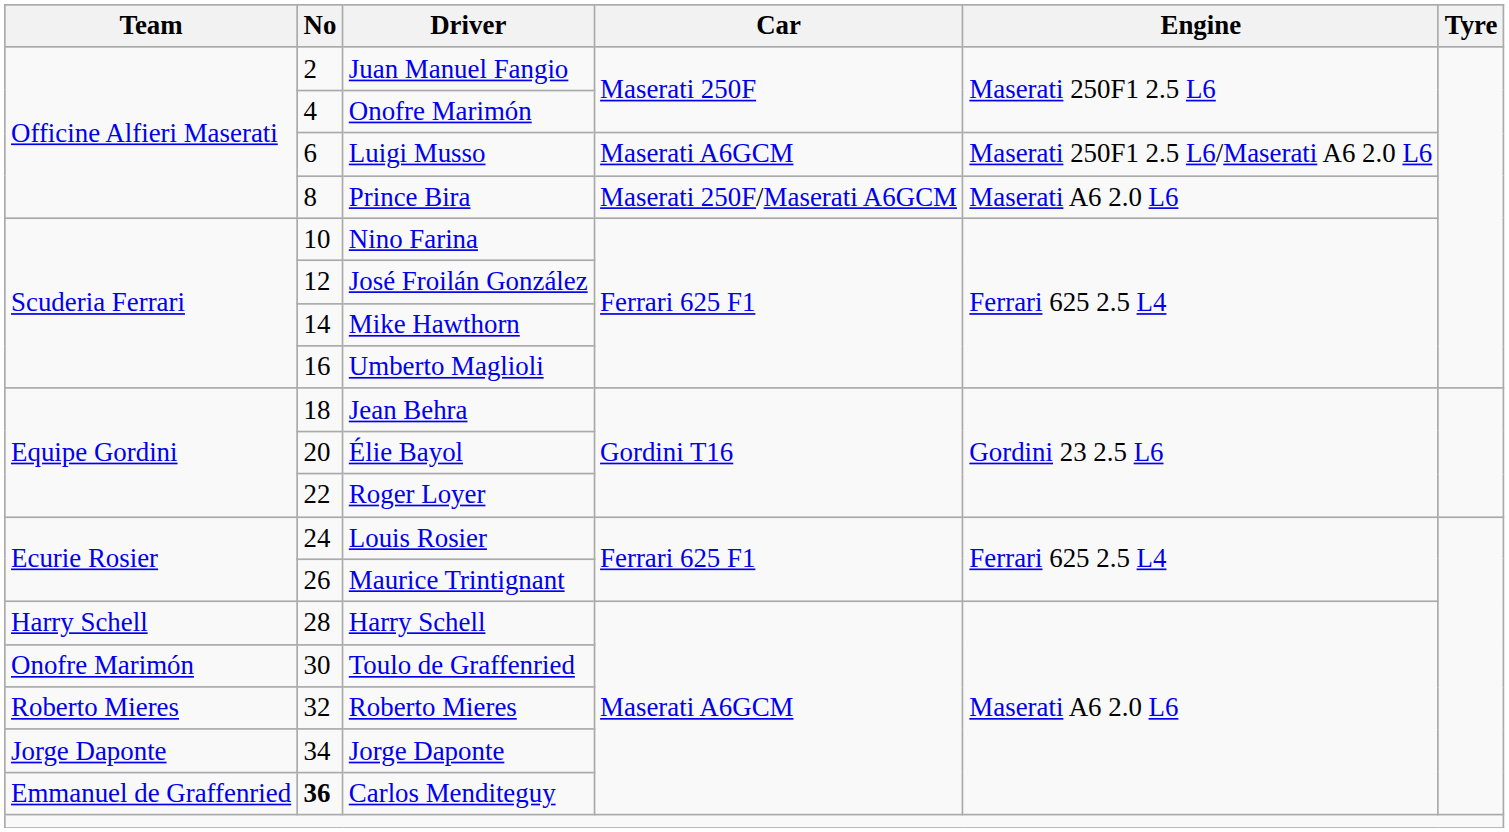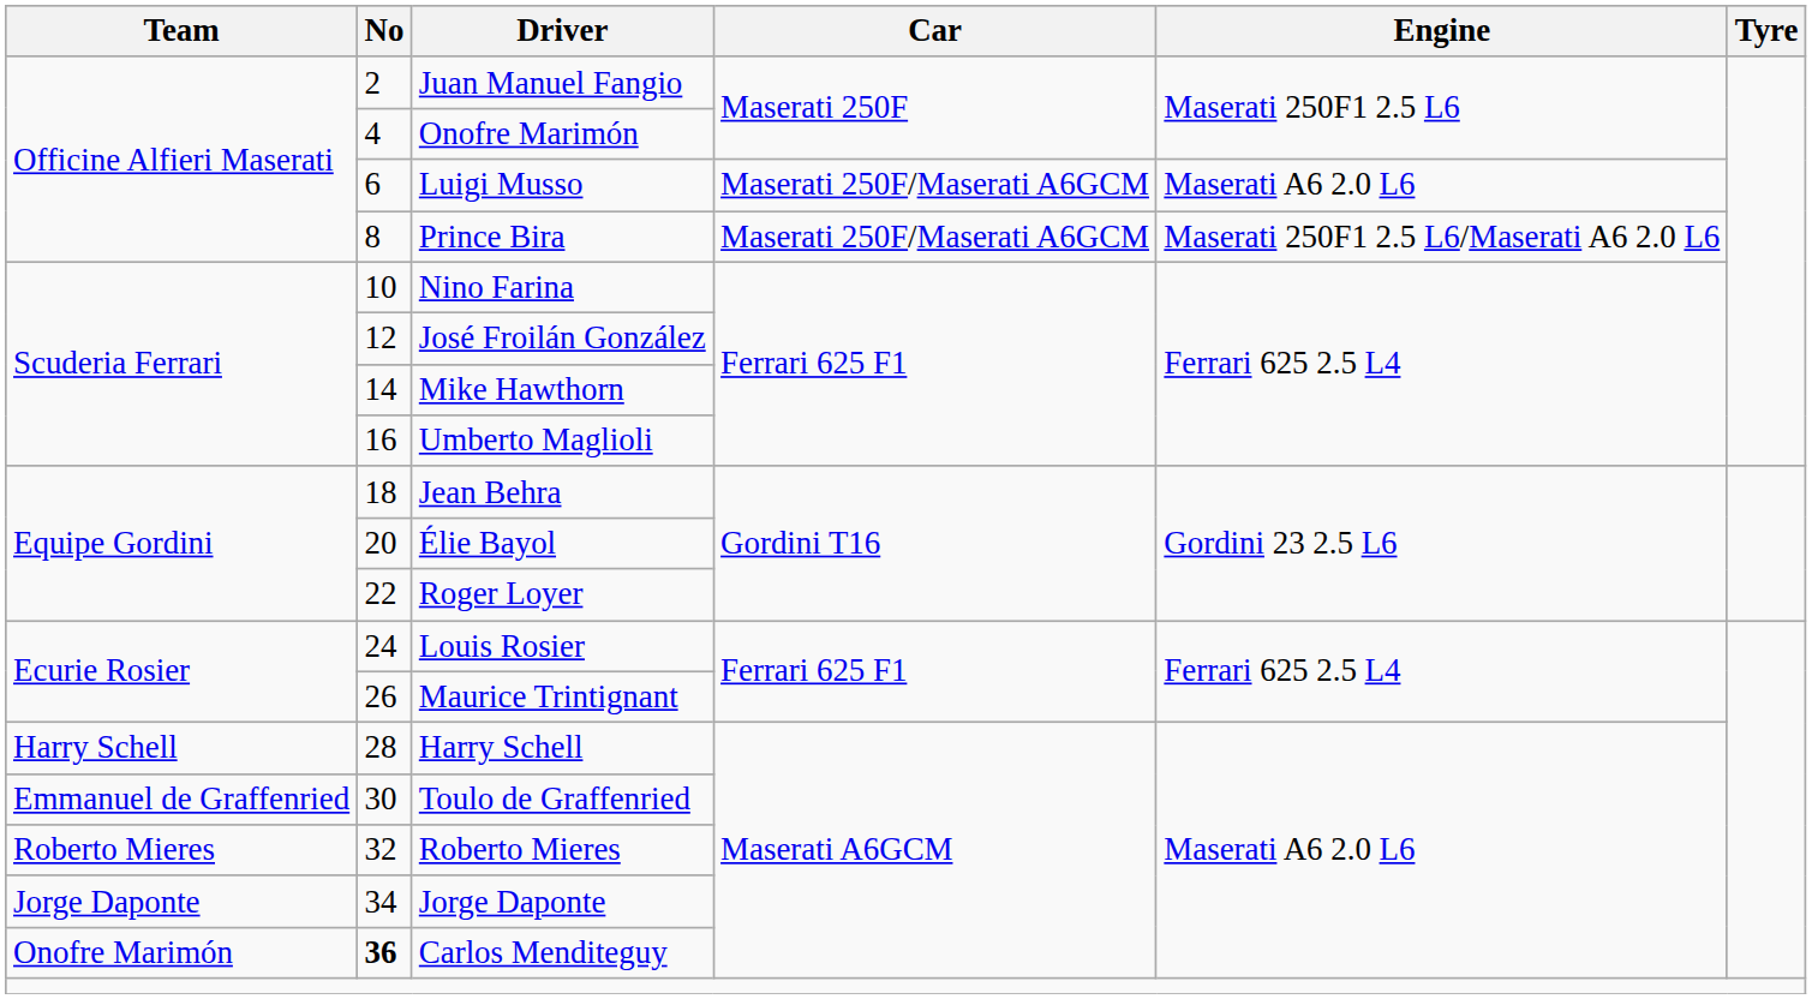 <table class="wikitable">
 <tr>
 <th>Team</th>
 <th>No</th>
 <th>Driver</th>
 <th>Car</th>
 <th>Engine</th>
 <th>Tyre</th>
 </tr>
 <tr>
 <td rowspan="4"> <a href='#'>Officine Alfieri Maserati</a></td>
 <td>2</td>
 <td> <a href='#'>Juan Manuel Fangio</a></td>
 <td rowspan="2"><a href='#'>Maserati 250F</a></td>
 <td rowspan="2"><a href='#'>Maserati</a> 250F1 2.5 <a href='#'>L6</a></td>
 <td rowspan="8"></td>
 </tr>
 <tr>
 <td>4</td>
 <td> <a href='#'>Onofre Marimón</a></td>
 </tr>
 <tr>
 <td>6</td>
 <td> <a href='#'>Luigi Musso</a></td>
-<td><a href='#'>Maserati A6GCM</a></td>
-<td><a href='#'>Maserati</a> 250F1 2.5 <a href='#'>L6</a>/<a href='#'>Maserati</a> A6 2.0 <a href='#'>L6</a></td>
+<td><a href='#'>Maserati 250F</a>/<a href='#'>Maserati A6GCM</a></td>
+<td><a href='#'>Maserati</a> A6 2.0 <a href='#'>L6</a></td>
 </tr>
 <tr>
 <td>8</td>
 <td> <a href='#'>Prince Bira</a></td>
 <td><a href='#'>Maserati 250F</a>/<a href='#'>Maserati A6GCM</a></td>
-<td><a href='#'>Maserati</a> A6 2.0 <a href='#'>L6</a></td>
+<td><a href='#'>Maserati</a> 250F1 2.5 <a href='#'>L6</a>/<a href='#'>Maserati</a> A6 2.0 <a href='#'>L6</a></td>
 </tr>
 <tr>
 <td rowspan="4"> <a href='#'>Scuderia Ferrari</a></td>
 <td>10</td>
 <td> <a href='#'>Nino Farina</a></td>
 <td rowspan="4"><a href='#'>Ferrari 625 F1</a></td>
 <td rowspan="4"><a href='#'>Ferrari</a> 625 2.5 <a href='#'>L4</a></td>
 </tr>
 <tr>
 <td>12</td>
 <td> <a href='#'>José Froilán González</a></td>
 </tr>
 <tr>
 <td>14</td>
 <td> <a href='#'>Mike Hawthorn</a></td>
 </tr>
 <tr>
 <td>16</td>
 <td> <a href='#'>Umberto Maglioli</a></td>
 </tr>
 <tr>
 <td rowspan="3"> <a href='#'>Equipe Gordini</a></td>
 <td>18</td>
 <td> <a href='#'>Jean Behra</a></td>
 <td rowspan="3"><a href='#'>Gordini T16</a></td>
 <td rowspan="3"><a href='#'>Gordini</a> 23 2.5 <a href='#'>L6</a></td>
 <td rowspan="3"></td>
 </tr>
 <tr>
 <td>20</td>
 <td> <a href='#'>Élie Bayol</a></td>
 </tr>
 <tr>
 <td>22</td>
 <td> <a href='#'>Roger Loyer</a></td>
 </tr>
 <tr>
 <td rowspan="2"> <a href='#'>Ecurie Rosier</a></td>
 <td>24</td>
 <td> <a href='#'>Louis Rosier</a></td>
 <td rowspan="2"><a href='#'>Ferrari 625 F1</a></td>
 <td rowspan="2"><a href='#'>Ferrari</a> 625 2.5 <a href='#'>L4</a></td>
 <td rowspan="7"></td>
 </tr>
 <tr>
 <td>26</td>
 <td> <a href='#'>Maurice Trintignant</a></td>
 </tr>
 <tr>
 <td> <a href='#'>Harry Schell</a></td>
 <td>28</td>
 <td> <a href='#'>Harry Schell</a></td>
 <td rowspan="5"><a href='#'>Maserati A6GCM</a></td>
 <td rowspan="5"><a href='#'>Maserati</a> A6 2.0 <a href='#'>L6</a></td>
 </tr>
 <tr>
-<td> <a href='#'>Onofre Marimón</a></td>
+<td> <a href='#'>Emmanuel de Graffenried</a></td>
 <td>30</td>
 <td> <a href='#'>Toulo de Graffenried</a></td>
 </tr>
 <tr>
 <td> <a href='#'>Roberto Mieres</a></td>
 <td>32</td>
 <td> <a href='#'>Roberto Mieres</a></td>
 </tr>
 <tr>
 <td> <a href='#'>Jorge Daponte</a></td>
 <td>34</td>
 <td> <a href='#'>Jorge Daponte</a></td>
 </tr>
 <tr>
-<td> <a href='#'>Emmanuel de Graffenried</a></td>
+<td> <a href='#'>Onofre Marimón</a></td>
 <td><strong>36</strong></td>
 <td> <a href='#'>Carlos Menditeguy</a></td>
 </tr>
 <tr>
 <td colspan=6></td>
 </tr>
 </table>
